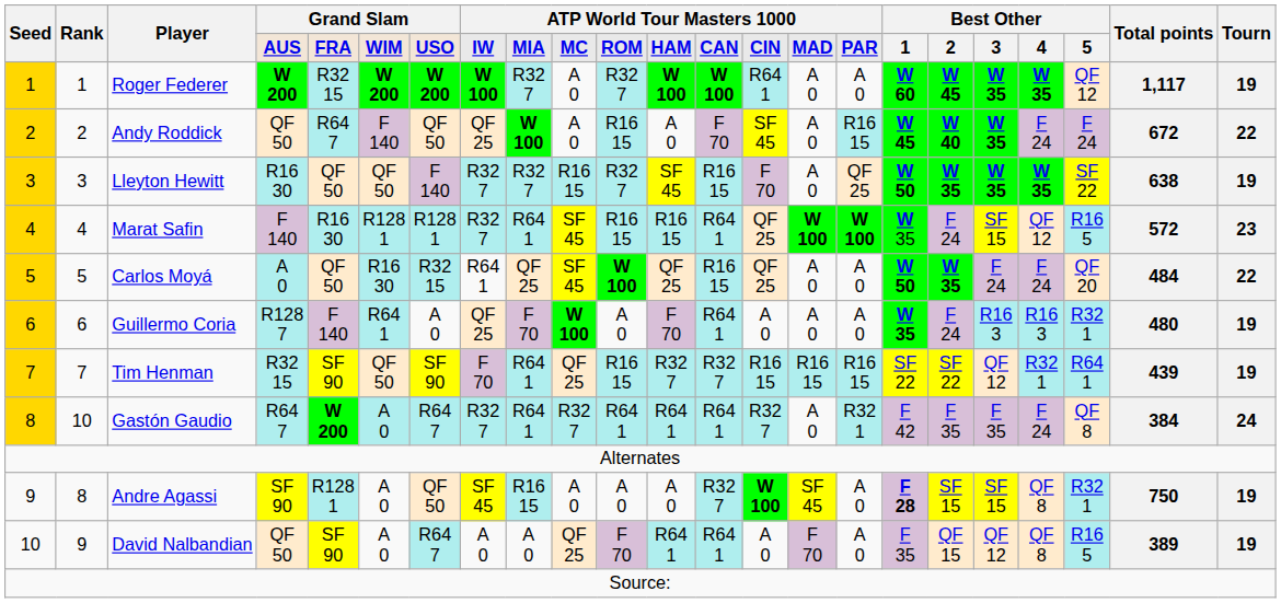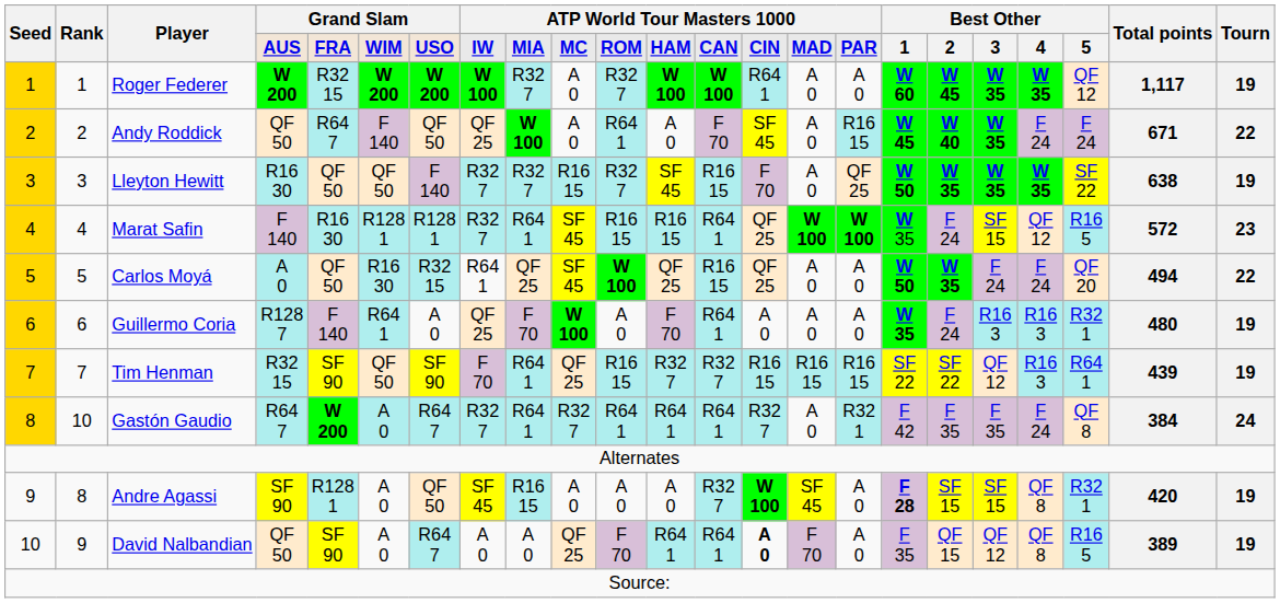 <table class=wikitable style=font-size:90%;text-align:center>
 <tr>
 <th rowspan=2>Seed</th>
 <th rowspan=2>Rank</th>
 <th rowspan="2">Player</th>
 <th colspan=4>Grand Slam</th>
 <th colspan=9>ATP World Tour Masters 1000</th>
 <th colspan=5>Best Other</th>
 <th rowspan=2>Total points</th>
 <th rowspan=2>Tourn</th>
 </tr>
 <tr>
 <td style="background:#f3e6d7; width:30px;"><strong><a href='#'>AUS</a></strong></td>
 <td style="background:#f3e6d7; width:30px;"><strong><a href='#'>FRA</a></strong></td>
 <td style="background:#f3e6d7; width:30px;"><strong><a href='#'>WIM</a></strong></td>
 <td style="background:#f3e6d7; width:30px;"><strong><a href='#'>USO</a></strong></td>
 <td style="background:#e9e9e9; width:30px;"><strong><a href='#'>IW</a></strong></td>
 <td style="background:#e9e9e9; width:30px;"><strong><a href='#'>MIA</a></strong></td>
 <td style="background:#e9e9e9; width:30px;"><strong><a href='#'>MC</a></strong></td>
 <td style="background:#e9e9e9; width:30px;"><strong><a href='#'>ROM</a></strong></td>
 <td style="background:#e9e9e9; width:30px;"><strong><a href='#'>HAM</a></strong></td>
 <td style="background:#e9e9e9; width:30px;"><strong><a href='#'>CAN</a></strong></td>
 <td style="background:#e9e9e9; width:30px;"><strong><a href='#'>CIN</a></strong></td>
 <td style="background:#e9e9e9; width:30px;"><strong><a href='#'>MAD</a></strong></td>
 <td style="background:#e9e9e9; width:30px;"><strong><a href='#'>PAR</a></strong></td>
 <th width=30>1</th>
 <th width=30>2</th>
 <th width=30>3</th>
 <th width=30>4</th>
 <th width=30>5</th>
 </tr>
 <tr>
 <td bgcolor=gold>1</td>
 <td>1</td>
 <td align="left"> <a href='#'>Roger Federer</a></td>
 <td bgcolor=lime><strong>W</strong><br><strong>200</strong></td>
 <td bgcolor=#afeeee>R32<br>15</td>
 <td bgcolor=lime><strong>W</strong><br><strong>200</strong></td>
 <td bgcolor=lime><strong>W</strong><br><strong>200</strong></td>
 <td bgcolor=lime><strong>W</strong><br><strong>100</strong></td>
 <td bgcolor=#afeeee>R32<br>7</td>
 <td bgcolor=>A<br>0</td>
 <td bgcolor=#afeeee>R32<br>7</td>
 <td bgcolor=lime><strong>W</strong><br><strong>100</strong></td>
 <td bgcolor=lime><strong>W</strong><br><strong>100</strong></td>
 <td bgcolor=#afeeee>R64<br>1</td>
 <td bgcolor=>A<br>0</td>
 <td bgcolor=>A<br>0</td>
 <td bgcolor=lime><a href='#'><strong>W</strong></a><br><strong>60</strong></td>
 <td bgcolor=lime><a href='#'><strong>W</strong></a><br><strong>45</strong></td>
 <td bgcolor=lime><a href='#'><strong>W</strong></a><br><strong>35</strong></td>
 <td bgcolor=lime><a href='#'><strong>W</strong></a><br><strong>35</strong></td>
 <td bgcolor=#ffebcd><a href='#'>QF</a><br>12</td>
 <th>1,117</th>
 <th>19</th>
 </tr>
 <tr>
 <td bgcolor=gold>2</td>
 <td>2</td>
 <td align="left"> <a href='#'>Andy Roddick</a></td>
 <td bgcolor=#ffebcd>QF<br>50</td>
 <td bgcolor=#afeeee>R64<br>7</td>
 <td bgcolor=thistle>F<br>140</td>
 <td bgcolor=#ffebcd>QF<br>50</td>
 <td bgcolor=#ffebcd>QF<br>25</td>
 <td bgcolor=lime><strong>W</strong><br><strong>100</strong></td>
 <td bgcolor=>A<br>0</td>
-<td bgcolor=#afeeee>R16<br>15</td>
+<td bgcolor=#afeeee>R64<br>1</td>
 <td bgcolor=>A<br>0</td>
 <td bgcolor=thistle>F<br>70</td>
 <td bgcolor=yellow>SF<br>45</td>
 <td bgcolor=>A<br>0</td>
 <td bgcolor=#afeeee>R16<br>15</td>
 <td bgcolor=lime><a href='#'><strong>W</strong></a><br><strong>45</strong></td>
 <td bgcolor=lime><a href='#'><strong>W</strong></a><br><strong>40</strong></td>
 <td bgcolor=lime><a href='#'><strong>W</strong></a><br><strong>35</strong></td>
 <td bgcolor=thistle><a href='#'>F</a><br>24</td>
 <td bgcolor=thistle><a href='#'>F</a><br>24</td>
-<th>672</th>
+<th>671</th>
 <th>22</th>
 </tr>
 <tr>
 <td bgcolor=gold>3</td>
 <td>3</td>
 <td align="left"> <a href='#'>Lleyton Hewitt</a></td>
 <td bgcolor=#afeeee>R16<br>30</td>
 <td bgcolor=#ffebcd>QF<br>50</td>
 <td bgcolor=#ffebcd>QF<br>50</td>
 <td bgcolor=thistle>F<br>140</td>
 <td bgcolor=#afeeee>R32<br>7</td>
 <td bgcolor=#afeeee>R32<br>7</td>
 <td bgcolor=#afeeee>R16<br>15</td>
 <td bgcolor=#afeeee>R32<br>7</td>
 <td bgcolor=yellow>SF<br>45</td>
 <td bgcolor=#afeeee>R16<br>15</td>
 <td bgcolor=thistle>F<br>70</td>
 <td bgcolor=>A<br>0</td>
 <td bgcolor=#ffebcd>QF<br>25</td>
 <td bgcolor=lime><a href='#'><strong>W</strong></a><br><strong>50</strong></td>
 <td bgcolor=lime><a href='#'><strong>W</strong></a><br><strong>35</strong></td>
 <td bgcolor=lime><a href='#'><strong>W</strong></a><br><strong>35</strong></td>
 <td bgcolor=lime><a href='#'><strong>W</strong></a><br><strong>35</strong></td>
 <td bgcolor=yellow><a href='#'>SF</a><br>22</td>
 <th>638</th>
 <th>19</th>
 </tr>
 <tr>
 <td bgcolor=gold>4</td>
 <td>4</td>
 <td align="left"> <a href='#'>Marat Safin</a></td>
 <td bgcolor=thistle>F<br>140</td>
 <td bgcolor=#afeeee>R16<br>30</td>
 <td bgcolor=#afeeee>R128<br>1</td>
 <td bgcolor=#afeeee>R128<br>1</td>
 <td bgcolor=#afeeee>R32<br>7</td>
 <td bgcolor=#afeeee>R64<br>1</td>
 <td bgcolor=yellow>SF<br>45</td>
 <td bgcolor=#afeeee>R16<br>15</td>
 <td bgcolor=#afeeee>R16<br>15</td>
 <td bgcolor=#afeeee>R64<br>1</td>
 <td bgcolor=#ffebcd>QF<br>25</td>
 <td bgcolor=lime><strong>W</strong><br><strong>100</strong></td>
 <td bgcolor=lime><strong>W</strong><br><strong>100</strong></td>
 <td bgcolor=lime><a href='#'><strong>W</strong></a><br>35</td>
 <td bgcolor=thistle><a href='#'>F</a><br>24</td>
 <td bgcolor=yellow><a href='#'>SF</a><br>15</td>
 <td bgcolor=#ffebcd><a href='#'>QF</a><br>12</td>
 <td bgcolor=#afeeee><a href='#'>R16</a><br>5</td>
 <th>572</th>
 <th>23</th>
 </tr>
 <tr>
 <td bgcolor=gold>5</td>
 <td>5</td>
 <td align="left"> <a href='#'>Carlos Moyá</a></td>
 <td bgcolor=#afeeee>A<br>0</td>
 <td bgcolor=#ffebcd>QF<br>50</td>
 <td bgcolor=#afeeee>R16<br>30</td>
 <td bgcolor=#afeeee>R32<br>15</td>
 <td bgcolor=>R64<br>1</td>
 <td bgcolor=#ffebcd>QF<br>25</td>
 <td bgcolor=yellow>SF<br>45</td>
 <td bgcolor=lime><strong>W</strong><br><strong>100</strong></td>
 <td bgcolor=#ffebcd>QF<br>25</td>
 <td bgcolor=#afeeee>R16<br>15</td>
 <td bgcolor=#ffebcd>QF<br>25</td>
 <td bgcolor=>A<br>0</td>
 <td bgcolor=>A<br>0</td>
 <td bgcolor=lime><a href='#'><strong>W</strong></a><br><strong>50</strong></td>
 <td bgcolor=lime><a href='#'><strong>W</strong></a><br><strong>35</strong></td>
 <td bgcolor=thistle><a href='#'>F</a><br>24</td>
 <td bgcolor=thistle><a href='#'>F</a><br>24</td>
 <td bgcolor=#ffebcd><a href='#'>QF</a><br>20</td>
-<th>484</th>
+<th>494</th>
 <th>22</th>
 </tr>
 <tr>
 <td bgcolor=gold>6</td>
 <td>6</td>
 <td align="left"> <a href='#'>Guillermo Coria</a></td>
 <td bgcolor=#afeeee>R128<br>7</td>
 <td bgcolor=thistle>F<br>140</td>
 <td bgcolor=#afeeee>R64<br>1</td>
 <td bgcolor=>A<br>0</td>
 <td bgcolor=#ffebcd>QF<br>25</td>
 <td bgcolor=thistle>F<br>70</td>
 <td bgcolor=lime><strong>W</strong><br><strong>100</strong></td>
 <td bgcolor=>A<br>0</td>
 <td bgcolor=thistle>F<br>70</td>
 <td bgcolor=#afeeee>R64<br>1</td>
 <td bgcolor=>A<br>0</td>
 <td bgcolor=>A<br>0</td>
 <td bgcolor=>A<br>0</td>
 <td bgcolor=lime><a href='#'><strong>W</strong></a><br><strong>35</strong></td>
 <td bgcolor=thistle><a href='#'>F</a><br>24</td>
 <td bgcolor=#afeeee><a href='#'>R16</a><br>3</td>
 <td bgcolor=#afeeee><a href='#'>R16</a><br>3</td>
 <td bgcolor=#afeeee><a href='#'>R32</a><br>1</td>
 <th>480</th>
 <th>19</th>
 </tr>
 <tr>
 <td bgcolor=gold>7</td>
 <td>7</td>
 <td align="left"> <a href='#'>Tim Henman</a></td>
 <td bgcolor=#afeeee>R32<br>15</td>
 <td bgcolor=yellow>SF<br>90</td>
 <td bgcolor=#ffebcd>QF<br>50</td>
 <td bgcolor=yellow>SF<br>90</td>
 <td bgcolor=thistle>F<br>70</td>
 <td bgcolor=#afeeee>R64<br>1</td>
 <td bgcolor=#ffebcd>QF<br>25</td>
 <td bgcolor=#afeeee>R16<br>15</td>
 <td bgcolor=#afeeee>R32<br>7</td>
 <td bgcolor=#afeeee>R32<br>7</td>
 <td bgcolor=#afeeee>R16<br>15</td>
 <td bgcolor=#afeeee>R16<br>15</td>
 <td bgcolor=#afeeee>R16<br>15</td>
 <td bgcolor=yellow><a href='#'>SF</a><br>22</td>
 <td bgcolor=yellow><a href='#'>SF</a><br>22</td>
 <td bgcolor=#ffebcd><a href='#'>QF</a><br>12</td>
-<td bgcolor=#afeeee><a href='#'>R32</a><br>1</td>
+<td bgcolor=#afeeee><a href='#'>R16</a><br>3</td>
 <td bgcolor=#afeeee><a href='#'>R64</a><br>1</td>
 <th>439</th>
 <th>19</th>
 </tr>
 <tr>
 <td bgcolor=gold>8</td>
 <td>10</td>
 <td align="left"> <a href='#'>Gastón Gaudio</a></td>
 <td bgcolor=#afeeee>R64<br>7</td>
 <td bgcolor=lime><strong>W</strong><br><strong>200</strong></td>
 <td bgcolor=#afeeee>A<br>0</td>
 <td bgcolor=#afeeee>R64<br>7</td>
 <td bgcolor=#afeeee>R32<br>7</td>
 <td bgcolor=#afeeee>R64<br>1</td>
 <td bgcolor=#afeeee>R32<br>7</td>
 <td bgcolor=#afeeee>R64<br>1</td>
 <td bgcolor=#afeeee>R64<br>1</td>
 <td bgcolor=#afeeee>R64<br>1</td>
 <td bgcolor=#afeeee>R32<br>7</td>
 <td bgcolor=>A<br>0</td>
 <td bgcolor=#afeeee>R32<br>1</td>
 <td bgcolor=thistle><a href='#'>F</a><br>42</td>
 <td bgcolor=thistle><a href='#'>F</a><br>35</td>
 <td bgcolor=thistle><a href='#'>F</a><br>35</td>
 <td bgcolor=thistle><a href='#'>F</a><br>24</td>
 <td bgcolor=#ffebcd><a href='#'>QF</a><br>8</td>
 <th>384</th>
 <th>24</th>
 </tr>
 <tr>
 <td colspan="23">Alternates</td>
 </tr>
 <tr>
 <td>9</td>
 <td>8</td>
 <td align="left"> <a href='#'>Andre Agassi</a></td>
 <td bgcolor=yellow>SF<br>90</td>
 <td bgcolor=#afeeee>R128<br>1</td>
 <td bgcolor=>A<br>0</td>
 <td bgcolor=#ffebcd>QF<br>50</td>
 <td bgcolor=yellow>SF<br>45</td>
 <td bgcolor=#afeeee>R16<br>15</td>
 <td bgcolor=>A<br>0</td>
 <td bgcolor=>A<br>0</td>
 <td bgcolor=>A<br>0</td>
 <td bgcolor=#afeeee>R32<br>7</td>
 <td bgcolor=lime><strong>W</strong><br><strong>100</strong></td>
 <td bgcolor=yellow>SF<br>45</td>
 <td bgcolor=>A<br>0</td>
 <td bgcolor=thistle><strong><a href='#'>F</a><br>28</strong></td>
 <td bgcolor=yellow><a href='#'>SF</a><br>15</td>
 <td bgcolor=yellow><a href='#'>SF</a><br>15</td>
 <td bgcolor=#ffebcd><a href='#'>QF</a><br>8</td>
 <td bgcolor=#afeeee><a href='#'>R32</a><br>1</td>
-<th>750</th>
+<th>420</th>
 <th>19</th>
 </tr>
 <tr>
 <td>10</td>
 <td>9</td>
 <td align="left"> <a href='#'>David Nalbandian</a></td>
 <td bgcolor=#ffebcd>QF<br>50</td>
 <td bgcolor=yellow>SF<br>90</td>
 <td bgcolor=>A<br>0</td>
 <td bgcolor=#afeeee>R64<br>7</td>
 <td bgcolor=>A<br>0</td>
 <td bgcolor=>A<br>0</td>
 <td bgcolor=#ffebcd>QF<br>25</td>
 <td bgcolor=thistle>F<br>70</td>
 <td bgcolor=#afeeee>R64<br>1</td>
 <td bgcolor=#afeeee>R64<br>1</td>
-<td bgcolor=>A<br>0</td>
+<td bgcolor=><strong>A<br>0</strong></td>
 <td bgcolor=thistle>F<br>70</td>
 <td bgcolor=>A<br>0</td>
 <td bgcolor=thistle><a href='#'>F</a><br>35</td>
 <td bgcolor=#ffebcd><a href='#'>QF</a><br>15</td>
 <td bgcolor=#ffebcd><a href='#'>QF</a><br>12</td>
 <td bgcolor=#ffebcd><a href='#'>QF</a><br>8</td>
 <td bgcolor=#afeeee><a href='#'>R16</a><br>5</td>
 <th>389</th>
 <th>19</th>
 </tr>
 <tr>
 <td colspan="23">Source:</td>
 </tr>
 </table>
